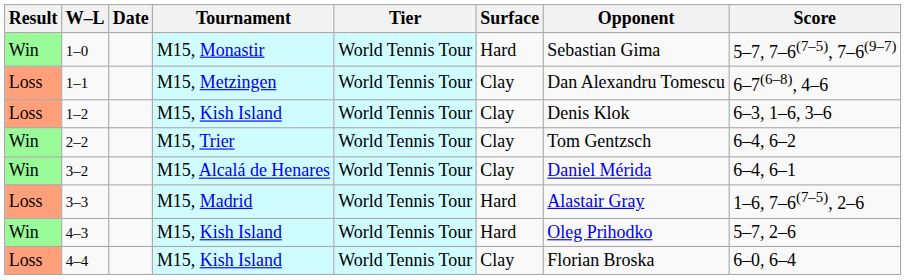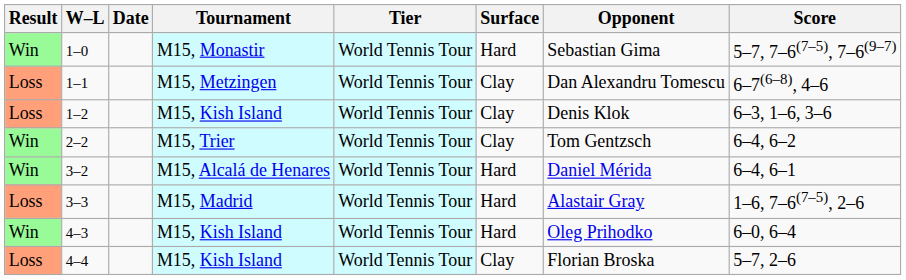 <table class="sortable wikitable">
 <tr>
 <th>Result</th>
 <th class="unsortable">W–L</th>
 <th>Date</th>
 <th>Tournament</th>
 <th>Tier</th>
 <th>Surface</th>
 <th>Opponent</th>
 <th class="unsortable">Score</th>
 </tr>
 <tr>
 <td bgcolor=98FB98>Win</td>
 <td><small>1–0</small></td>
 <td></td>
 <td style="background:#cffcff;">M15, <a href='#'>Monastir</a></td>
 <td style="background:#cffcff;">World Tennis Tour</td>
 <td>Hard</td>
 <td> Sebastian Gima</td>
 <td>5–7, 7–6<sup>(7–5)</sup>, 7–6<sup>(9–7)</sup></td>
 </tr>
 <tr>
 <td bgcolor=FFA07A>Loss</td>
 <td><small>1–1</small></td>
 <td></td>
 <td style="background:#cffcff;">M15, <a href='#'>Metzingen</a></td>
 <td style="background:#cffcff;">World Tennis Tour</td>
 <td>Clay</td>
 <td> Dan Alexandru Tomescu</td>
 <td>6–7<sup>(6–8)</sup>, 4–6</td>
 </tr>
 <tr>
 <td bgcolor=FFA07A>Loss</td>
 <td><small>1–2</small></td>
 <td></td>
 <td style="background:#cffcff;">M15, <a href='#'>Kish Island</a></td>
 <td style="background:#cffcff;">World Tennis Tour</td>
 <td>Clay</td>
 <td> Denis Klok</td>
 <td>6–3, 1–6, 3–6</td>
 </tr>
 <tr>
 <td bgcolor=98FB98>Win</td>
 <td><small>2–2</small></td>
 <td></td>
 <td style="background:#cffcff;">M15, <a href='#'>Trier</a></td>
 <td style="background:#cffcff;">World Tennis Tour</td>
 <td>Clay</td>
 <td> Tom Gentzsch</td>
 <td>6–4, 6–2</td>
 </tr>
 <tr>
 <td bgcolor=98FB98>Win</td>
 <td><small>3–2</small></td>
 <td></td>
 <td style="background:#cffcff;">M15, <a href='#'>Alcalá de Henares</a></td>
 <td style="background:#cffcff;">World Tennis Tour</td>
-<td>Clay</td>
+<td>Hard</td>
 <td> <a href='#'>Daniel Mérida</a></td>
 <td>6–4, 6–1</td>
 </tr>
 <tr>
 <td bgcolor=FFA07A>Loss</td>
 <td><small>3–3</small></td>
 <td></td>
 <td style="background:#cffcff;">M15, <a href='#'>Madrid</a></td>
 <td style="background:#cffcff;">World Tennis Tour</td>
 <td>Hard</td>
 <td> <a href='#'>Alastair Gray</a></td>
 <td>1–6, 7–6<sup>(7–5)</sup>, 2–6</td>
 </tr>
 <tr>
 <td bgcolor=98FB98>Win</td>
 <td><small>4–3</small></td>
 <td></td>
 <td style="background:#cffcff;">M15, <a href='#'>Kish Island</a></td>
 <td style="background:#cffcff;">World Tennis Tour</td>
 <td>Hard</td>
 <td> <a href='#'>Oleg Prihodko</a></td>
-<td>5–7, 2–6</td>
+<td>6–0, 6–4</td>
 </tr>
 <tr>
 <td bgcolor=FFA07A>Loss</td>
 <td><small>4–4</small></td>
 <td></td>
 <td style="background:#cffcff;">M15, <a href='#'>Kish Island</a></td>
 <td style="background:#cffcff;">World Tennis Tour</td>
 <td>Clay</td>
 <td> Florian Broska</td>
-<td>6–0, 6–4</td>
+<td>5–7, 2–6</td>
 </tr>
 </table>
